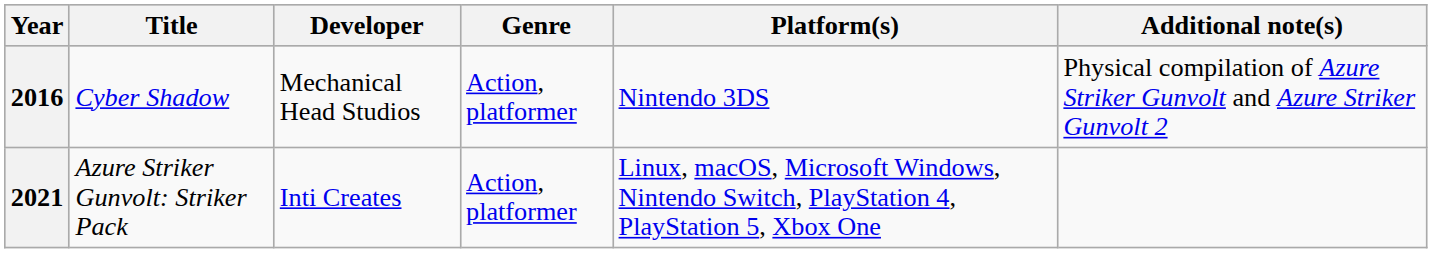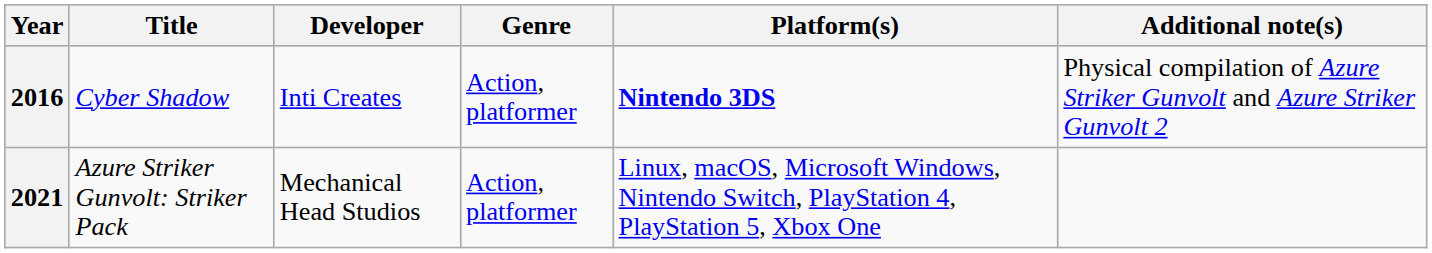 <table class="wikitable sortable">
 <tr>
 <th>Year</th>
 <th>Title</th>
 <th>Developer</th>
 <th>Genre</th>
 <th>Platform(s)</th>
 <th>Additional note(s)</th>
 </tr>
 <tr>
 <th>2016</th>
 <td><em><a href='#'>Cyber Shadow</a></em></td>
-<td>Mechanical Head Studios</td>
+<td><a href='#'>Inti Creates</a></td>
 <td><a href='#'>Action</a>, <a href='#'>platformer</a></td>
-<td><a href='#'>Nintendo 3DS</a></td>
+<td><strong><a href='#'>Nintendo 3DS</a></strong></td>
 <td>Physical compilation of <em><a href='#'>Azure Striker Gunvolt</a></em> and <em><a href='#'>Azure Striker Gunvolt 2</a></em></td>
 </tr>
 <tr>
 <th>2021</th>
 <td><em>Azure Striker Gunvolt: Striker Pack</em></td>
-<td><a href='#'>Inti Creates</a></td>
+<td>Mechanical Head Studios</td>
 <td><a href='#'>Action</a>, <a href='#'>platformer</a></td>
 <td><a href='#'>Linux</a>, <a href='#'>macOS</a>, <a href='#'>Microsoft Windows</a>, <a href='#'>Nintendo Switch</a>, <a href='#'>PlayStation 4</a>, <a href='#'>PlayStation 5</a>, <a href='#'>Xbox One</a></td>
 <td></td>
 </tr>
 </table>
